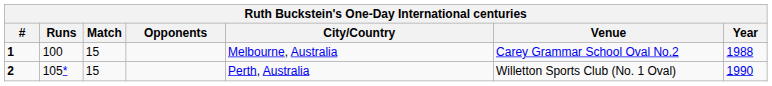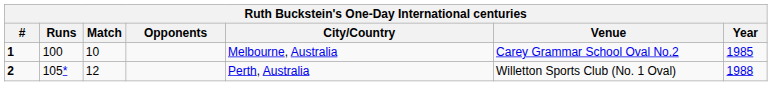 <table class="wikitable">
 <tr>
 <th colspan="8">Ruth Buckstein's One-Day International centuries</th>
 </tr>
 <tr>
 <th style="width:40px;">#</th>
 <th style="width:50px;">Runs</th>
 <th style="width:50px;">Match</th>
 <th style="width:125px;">Opponents</th>
 <th style="width:350px;">City/Country</th>
 <th style="width:300px;">Venue</th>
 <th style="width:50px;">Year</th>
 </tr>
 <tr>
 <td><strong>1</strong></td>
 <td>100</td>
-<td>15</td>
+<td>10</td>
 <td></td>
 <td> <a href='#'>Melbourne</a>, <a href='#'>Australia</a></td>
 <td><a href='#'>Carey Grammar School Oval No.2</a></td>
-<td><a href='#'>1988</a></td>
+<td><a href='#'>1985</a></td>
 </tr>
 <tr>
 <td><strong>2</strong></td>
 <td>105<a href='#'>*</a></td>
-<td>15</td>
+<td>12</td>
 <td></td>
 <td> <a href='#'>Perth</a>, <a href='#'>Australia</a></td>
 <td>Willetton Sports Club (No. 1 Oval)</td>
-<td><a href='#'>1990</a></td>
+<td><a href='#'>1988</a></td>
 </tr>
 </table>
